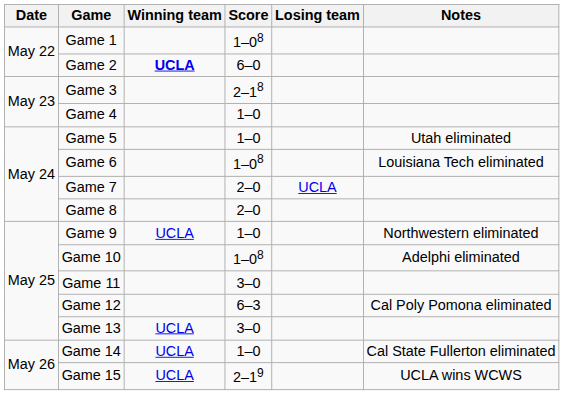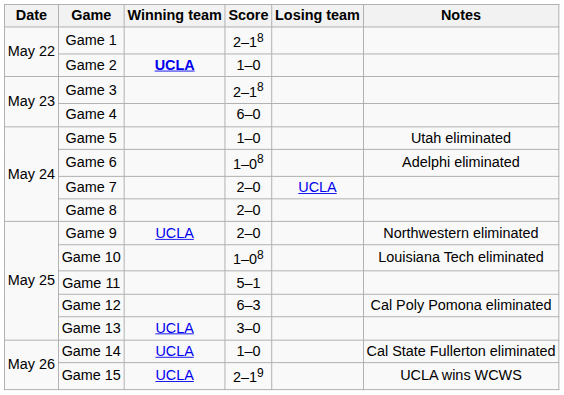 <table class=wikitable>
 <tr>
 <th>Date</th>
 <th>Game</th>
 <th>Winning team</th>
 <th>Score</th>
 <th>Losing team</th>
 <th>Notes</th>
 </tr>
 <tr align=center>
 <td rowspan=2>May 22</td>
 <td>Game 1</td>
 <td></td>
-<td>1–0<sup>8</sup></td>
+<td>2–1<sup>8</sup></td>
 <td></td>
 <td></td>
 </tr>
 <tr align=center>
 <td>Game 2</td>
 <td><strong><a href='#'>UCLA</a></strong></td>
-<td>6–0</td>
+<td>1–0</td>
 <td></td>
 <td></td>
 </tr>
 <tr align=center>
 <td rowspan=2>May 23</td>
 <td>Game 3</td>
 <td></td>
 <td>2–1<sup>8</sup></td>
 <td></td>
 <td></td>
 </tr>
 <tr align=center>
 <td>Game 4</td>
 <td></td>
-<td>1–0</td>
+<td>6–0</td>
 <td></td>
 <td></td>
 </tr>
 <tr align=center>
 <td rowspan=4>May 24</td>
 <td>Game 5</td>
 <td></td>
 <td>1–0</td>
 <td></td>
 <td>Utah eliminated</td>
 </tr>
 <tr align=center>
 <td>Game 6</td>
 <td></td>
 <td>1–0<sup>8</sup></td>
 <td></td>
-<td>Louisiana Tech eliminated</td>
+<td>Adelphi eliminated</td>
 </tr>
 <tr align=center>
 <td>Game 7</td>
 <td></td>
 <td>2–0</td>
 <td><a href='#'>UCLA</a></td>
 <td></td>
 </tr>
 <tr align=center>
 <td>Game 8</td>
 <td></td>
 <td>2–0</td>
 <td></td>
 <td></td>
 </tr>
 <tr align=center>
 <td rowspan=5>May 25</td>
 <td>Game 9</td>
 <td><a href='#'>UCLA</a></td>
-<td>1–0</td>
+<td>2–0</td>
 <td></td>
 <td>Northwestern eliminated</td>
 </tr>
 <tr align=center>
 <td>Game 10</td>
 <td></td>
 <td>1–0<sup>8</sup></td>
 <td></td>
-<td>Adelphi eliminated</td>
+<td>Louisiana Tech eliminated</td>
 </tr>
 <tr align=center>
 <td>Game 11</td>
 <td></td>
-<td>3–0</td>
+<td>5–1</td>
 <td></td>
 <td></td>
 </tr>
 <tr align=center>
 <td>Game 12</td>
 <td></td>
 <td>6–3</td>
 <td></td>
 <td>Cal Poly Pomona eliminated</td>
 </tr>
 <tr align=center>
 <td>Game 13</td>
 <td><a href='#'>UCLA</a></td>
 <td>3–0</td>
 <td></td>
 <td></td>
 </tr>
 <tr align=center>
 <td rowspan=2>May 26</td>
 <td>Game 14</td>
 <td><a href='#'>UCLA</a></td>
 <td>1–0</td>
 <td></td>
 <td>Cal State Fullerton eliminated</td>
 </tr>
 <tr align=center>
 <td>Game 15</td>
 <td><a href='#'>UCLA</a></td>
 <td>2–1<sup>9</sup></td>
 <td></td>
 <td>UCLA wins WCWS</td>
 </tr>
 </table>
